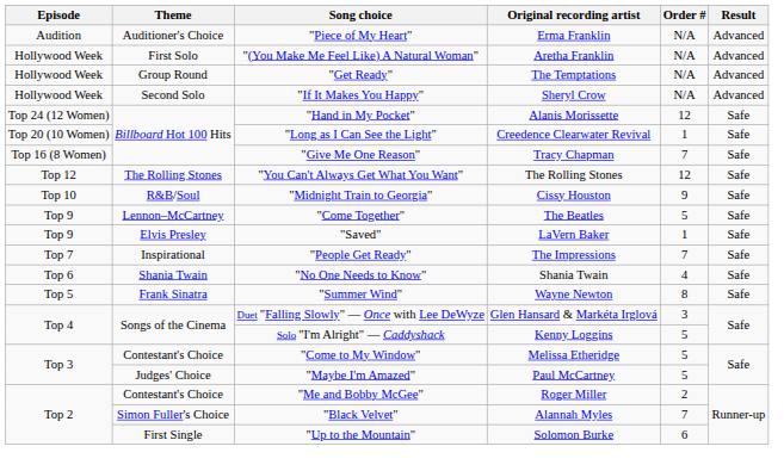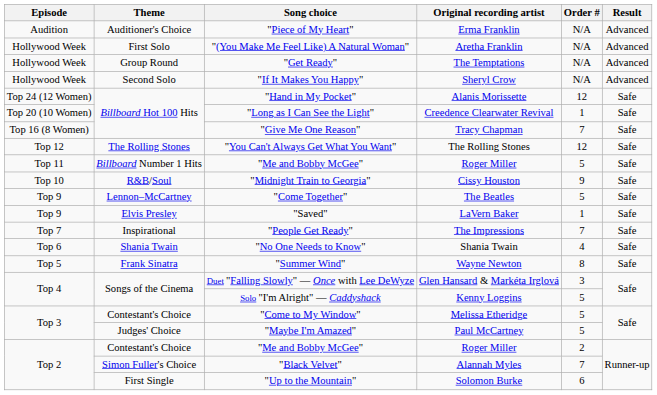 <table class="wikitable" style="text-align: center;">
 <tr>
 <th>Episode</th>
 <th>Theme</th>
 <th>Song choice</th>
 <th>Original recording artist</th>
 <th>Order #</th>
 <th>Result</th>
 </tr>
 <tr>
 <td>Audition</td>
 <td>Auditioner's Choice</td>
 <td>"<a href='#'>Piece of My Heart</a>"</td>
 <td><a href='#'>Erma Franklin</a></td>
 <td>N/A</td>
 <td>Advanced</td>
 </tr>
 <tr>
 <td>Hollywood Week</td>
 <td>First Solo</td>
 <td>"<a href='#'>(You Make Me Feel Like) A Natural Woman</a>"</td>
 <td><a href='#'>Aretha Franklin</a></td>
 <td>N/A</td>
 <td>Advanced</td>
 </tr>
 <tr>
 <td>Hollywood Week</td>
 <td>Group Round</td>
 <td>"<a href='#'>Get Ready</a>"</td>
 <td><a href='#'>The Temptations</a></td>
 <td>N/A</td>
 <td>Advanced</td>
 </tr>
 <tr>
 <td>Hollywood Week</td>
 <td>Second Solo</td>
 <td>"<a href='#'>If It Makes You Happy</a>"</td>
 <td><a href='#'>Sheryl Crow</a></td>
 <td>N/A</td>
 <td>Advanced</td>
 </tr>
 <tr>
 <td>Top 24 (12 Women)</td>
 <td rowspan="3"><a href='#'><em>Billboard</em> Hot 100</a> Hits</td>
 <td>"<a href='#'>Hand in My Pocket</a>"</td>
 <td><a href='#'>Alanis Morissette</a></td>
 <td>12</td>
 <td>Safe</td>
 </tr>
 <tr>
 <td>Top 20 (10 Women)</td>
 <td>"<a href='#'>Long as I Can See the Light</a>"</td>
 <td><a href='#'>Creedence Clearwater Revival</a></td>
 <td>1</td>
 <td>Safe</td>
 </tr>
 <tr>
 <td>Top 16 (8 Women)</td>
 <td>"<a href='#'>Give Me One Reason</a>"</td>
 <td><a href='#'>Tracy Chapman</a></td>
 <td>7</td>
 <td>Safe</td>
 </tr>
 <tr>
 <td>Top 12</td>
 <td><a href='#'>The Rolling Stones</a></td>
 <td>"<a href='#'>You Can't Always Get What You Want</a>"</td>
 <td>The Rolling Stones</td>
 <td>12</td>
+<td>Safe</td>
+</tr>
+<tr>
+<td>Top 11</td>
+<td><em><a href='#'>Billboard</a></em> Number 1 Hits</td>
+<td>"<a href='#'>Me and Bobby McGee</a>"</td>
+<td><a href='#'>Roger Miller</a></td>
+<td>5</td>
 <td>Safe</td>
 </tr>
 <tr>
 <td>Top 10</td>
 <td><a href='#'>R&B</a>/<a href='#'>Soul</a></td>
 <td>"<a href='#'>Midnight Train to Georgia</a>"</td>
 <td><a href='#'>Cissy Houston</a></td>
 <td>9</td>
 <td>Safe</td>
 </tr>
 <tr>
 <td>Top 9</td>
 <td><a href='#'>Lennon–McCartney</a></td>
 <td>"<a href='#'>Come Together</a>"</td>
 <td><a href='#'>The Beatles</a></td>
 <td>5</td>
 <td>Safe</td>
 </tr>
 <tr>
 <td>Top 9</td>
 <td><a href='#'>Elvis Presley</a></td>
 <td>"Saved"</td>
 <td><a href='#'>LaVern Baker</a></td>
 <td>1</td>
 <td>Safe</td>
 </tr>
 <tr>
 <td>Top 7</td>
 <td>Inspirational</td>
 <td>"<a href='#'>People Get Ready</a>"</td>
 <td><a href='#'>The Impressions</a></td>
 <td>7</td>
 <td>Safe</td>
 </tr>
 <tr>
 <td>Top 6</td>
 <td><a href='#'>Shania Twain</a></td>
 <td>"<a href='#'>No One Needs to Know</a>"</td>
 <td>Shania Twain</td>
 <td>4</td>
 <td>Safe</td>
 </tr>
 <tr>
 <td>Top 5</td>
 <td><a href='#'>Frank Sinatra</a></td>
 <td>"<a href='#'>Summer Wind</a>"</td>
 <td><a href='#'>Wayne Newton</a></td>
 <td>8</td>
 <td>Safe</td>
 </tr>
 <tr>
 <td rowspan="2">Top 4</td>
 <td rowspan="2">Songs of the Cinema</td>
 <td><small><a href='#'>Duet</a> </small> "<a href='#'>Falling Slowly</a>" — <em><a href='#'>Once</a></em> with <a href='#'>Lee DeWyze</a></td>
 <td><a href='#'>Glen Hansard</a> & <a href='#'>Markéta Irglová</a></td>
 <td>3</td>
 <td rowspan="2">Safe</td>
 </tr>
 <tr>
 <td><small><a href='#'>Solo</a> </small> "I'm Alright" — <em><a href='#'>Caddyshack</a></em></td>
 <td><a href='#'>Kenny Loggins</a></td>
 <td>5</td>
 </tr>
 <tr>
 <td rowspan="2">Top 3</td>
 <td>Contestant's Choice</td>
 <td>"<a href='#'>Come to My Window</a>"</td>
 <td><a href='#'>Melissa Etheridge</a></td>
 <td>5</td>
 <td rowspan="2">Safe</td>
 </tr>
 <tr>
 <td>Judges' Choice</td>
 <td>"<a href='#'>Maybe I'm Amazed</a>"</td>
 <td><a href='#'>Paul McCartney</a></td>
 <td>5</td>
 </tr>
 <tr>
 <td rowspan="3">Top 2</td>
 <td>Contestant's Choice</td>
 <td>"<a href='#'>Me and Bobby McGee</a>"</td>
 <td><a href='#'>Roger Miller</a></td>
 <td>2</td>
 <td rowspan="3">Runner-up</td>
 </tr>
 <tr>
 <td><a href='#'>Simon Fuller</a>'s Choice</td>
 <td>"<a href='#'>Black Velvet</a>"</td>
 <td><a href='#'>Alannah Myles</a></td>
 <td>7</td>
 </tr>
 <tr>
 <td>First Single</td>
 <td>"<a href='#'>Up to the Mountain</a>"</td>
 <td><a href='#'>Solomon Burke</a></td>
 <td>6</td>
 </tr>
 </table>
